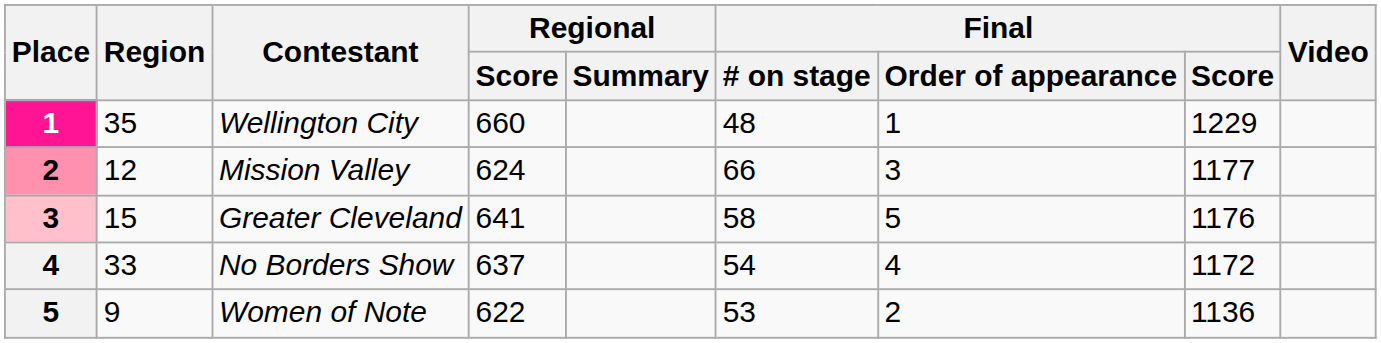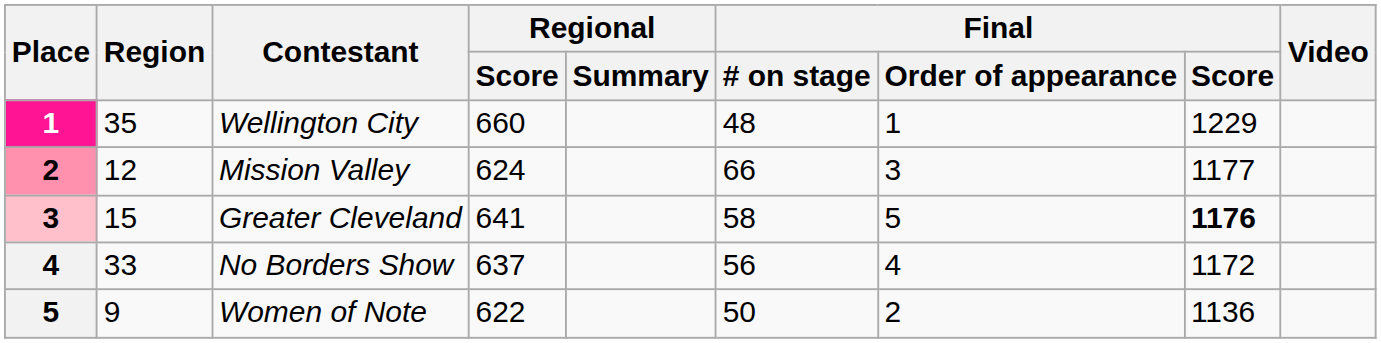 <table class="wikitable sortable">
 <tr>
 <th rowspan="2" scope="col">Place</th>
 <th rowspan="2" scope="col">Region</th>
 <th rowspan="2" scope="col">Contestant</th>
 <th colspan="2" scope="col">Regional</th>
 <th colspan="3">Final</th>
 <th rowspan="2" scope="col" class="unsortable">Video<br></th>
 </tr>
 <tr>
 <th scope="col">Score</th>
 <th scope="col" class="unsortable">Summary</th>
 <th># on stage</th>
 <th scope="col">Order of appearance</th>
 <th scope="col">Score</th>
 </tr>
 <tr>
 <th scope="row" style="background: #FF1493; color:#fff;">1</th>
 <td>35</td>
 <td><em>Wellington City</em></td>
 <td>660</td>
 <td></td>
 <td>48</td>
 <td>1</td>
 <td>1229</td>
 <td></td>
 </tr>
 <tr>
 <th scope="row" style="background: #FF91AF;">2</th>
 <td>12</td>
 <td><em>Mission Valley</em></td>
 <td>624</td>
 <td></td>
 <td>66</td>
 <td>3</td>
 <td>1177</td>
 <td></td>
 </tr>
 <tr>
 <th scope="row" style="background: pink;">3</th>
 <td>15</td>
 <td><em>Greater Cleveland</em></td>
 <td>641</td>
 <td></td>
 <td>58</td>
 <td>5</td>
-<td>1176</td>
+<td><strong>1176</strong></td>
 <td></td>
 </tr>
 <tr>
 <th>4</th>
 <td>33</td>
 <td><em>No Borders Show</em></td>
 <td>637</td>
 <td></td>
-<td>54</td>
+<td>56</td>
 <td>4</td>
 <td>1172</td>
 <td></td>
 </tr>
 <tr>
 <th>5</th>
 <td>9</td>
 <td><em>Women of Note</em></td>
 <td>622</td>
 <td></td>
-<td>53</td>
+<td>50</td>
 <td>2</td>
 <td>1136</td>
 <td></td>
 </tr>
 </table>
